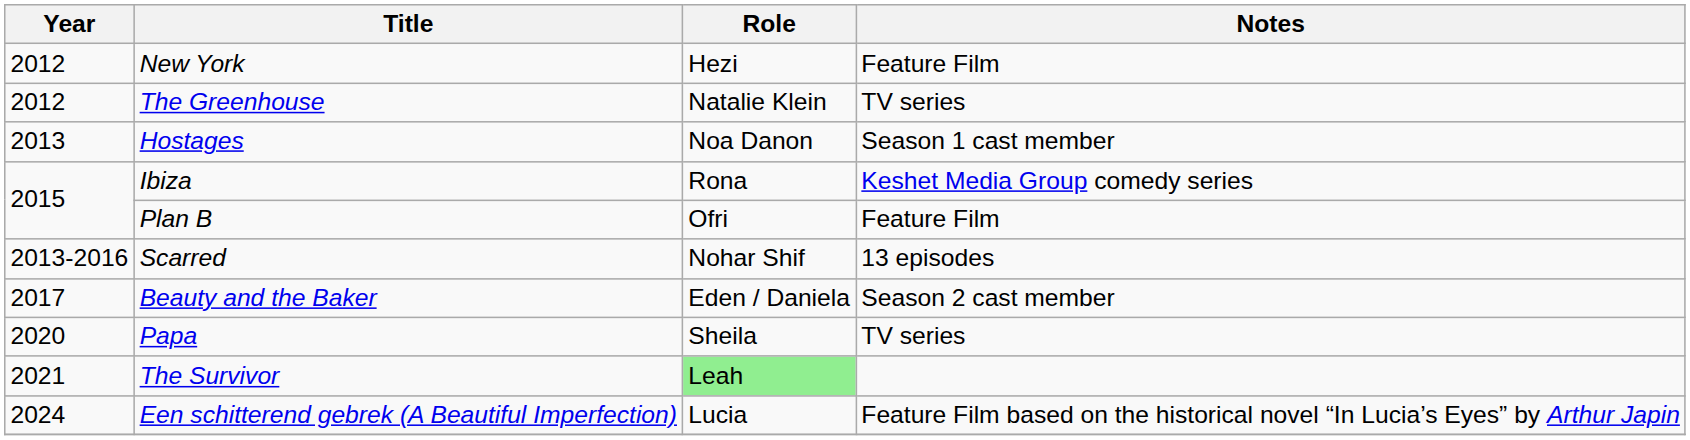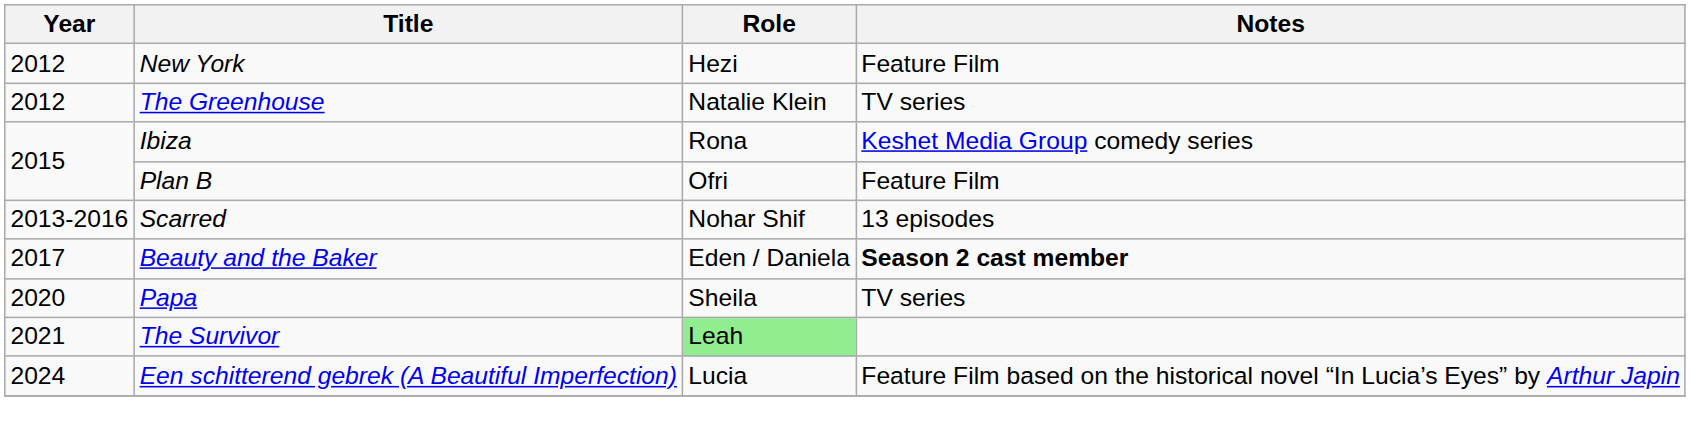 <table class="wikitable sortable">
 <tr>
 <th>Year</th>
 <th>Title</th>
 <th>Role</th>
 <th>Notes</th>
 </tr>
 <tr>
 <td>2012</td>
 <td><em>New York</em></td>
 <td>Hezi</td>
 <td>Feature Film</td>
 </tr>
 <tr>
 <td>2012</td>
 <td><em><a href='#'>The Greenhouse</a></em></td>
 <td>Natalie Klein</td>
 <td>TV series</td>
-</tr>
-<tr>
-<td>2013</td>
-<td><em><a href='#'>Hostages</a></em></td>
-<td>Noa Danon</td>
-<td>Season 1 cast member</td>
 </tr>
 <tr>
 <td rowspan=2>2015</td>
 <td><em>Ibiza</em></td>
 <td>Rona</td>
 <td><a href='#'>Keshet Media Group</a> comedy series</td>
 </tr>
 <tr>
 <td><em>Plan B</em></td>
 <td>Ofri</td>
 <td>Feature Film</td>
 </tr>
 <tr>
 <td>2013-2016</td>
 <td><em>Scarred</em></td>
 <td>Nohar Shif</td>
 <td>13 episodes</td>
 </tr>
 <tr>
 <td>2017</td>
 <td><em><a href='#'>Beauty and the Baker</a></em></td>
 <td>Eden / Daniela</td>
-<td>Season 2 cast member</td>
+<td><strong>Season 2 cast member</strong></td>
 </tr>
 <tr>
 <td>2020</td>
 <td><em><a href='#'>Papa</a></em></td>
 <td>Sheila</td>
 <td>TV series</td>
 </tr>
 <tr>
 <td>2021</td>
 <td><em><a href='#'>The Survivor</a></em></td>
 <td style="background: lightgreen;">Leah</td>
 </tr>
 <tr>
 <td>2024</td>
 <td><em><a href='#'>Een schitterend gebrek (A Beautiful Imperfection)</a></em></td>
 <td>Lucia</td>
 <td>Feature Film based on the historical novel “In Lucia’s Eyes” by <em><a href='#'>Arthur Japin</a></em></td>
 </tr>
 <tr>
 </tr>
 </table>
